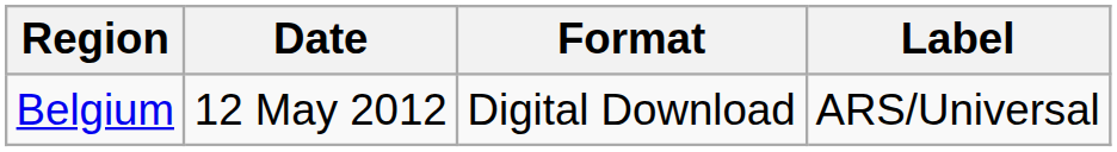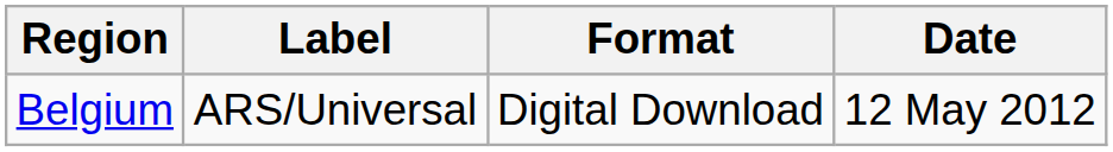 <table class=wikitable>
 <tr>
 <th>Region</th>
+<th>Label</th>
+<th>Format</th>
 <th>Date</th>
-<th>Format</th>
-<th>Label</th>
 </tr>
 <tr>
 <td><a href='#'>Belgium</a></td>
+<td>ARS/Universal</td>
+<td>Digital Download</td>
 <td>12 May 2012</td>
-<td>Digital Download</td>
-<td>ARS/Universal</td>
 </tr>
 </table>
